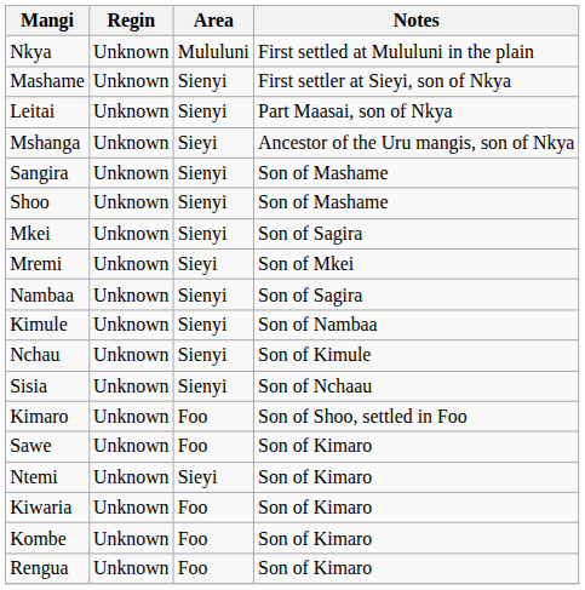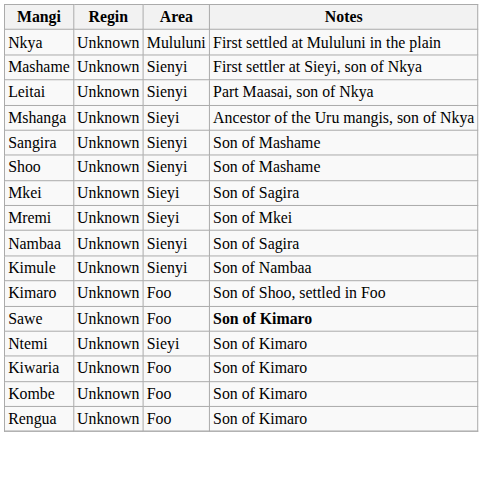 <table class=wikitable style=height:1em;>
 <tr>
 <th>Mangi</th>
 <th>Regin</th>
 <th>Area</th>
 <th>Notes</th>
 </tr>
 <tr>
 <td>Nkya</td>
 <td>Unknown</td>
 <td>Mululuni</td>
 <td>First settled at Mululuni in the plain</td>
 </tr>
 <tr>
 <td>Mashame</td>
 <td>Unknown</td>
 <td>Sienyi</td>
 <td>First settler at Sieyi, son of Nkya</td>
 </tr>
 <tr>
 <td>Leitai</td>
 <td>Unknown</td>
 <td>Sienyi</td>
 <td>Part Maasai, son of Nkya</td>
 </tr>
 <tr>
 <td>Mshanga</td>
 <td>Unknown</td>
 <td>Sieyi</td>
 <td>Ancestor of the Uru mangis, son of Nkya</td>
 </tr>
 <tr>
 <td>Sangira</td>
 <td>Unknown</td>
 <td>Sienyi</td>
 <td>Son of Mashame</td>
 </tr>
 <tr>
 <td>Shoo</td>
 <td>Unknown</td>
 <td>Sienyi</td>
 <td>Son of Mashame</td>
 </tr>
 <tr>
 <td>Mkei</td>
 <td>Unknown</td>
-<td>Sienyi</td>
+<td>Sieyi</td>
 <td>Son of Sagira</td>
 </tr>
 <tr>
 <td>Mremi</td>
 <td>Unknown</td>
 <td>Sieyi</td>
 <td>Son of Mkei</td>
 </tr>
 <tr>
 <td>Nambaa</td>
 <td>Unknown</td>
 <td>Sienyi</td>
 <td>Son of Sagira</td>
 </tr>
 <tr>
 <td>Kimule</td>
 <td>Unknown</td>
 <td>Sienyi</td>
 <td>Son of Nambaa</td>
 </tr>
 <tr>
-<td>Nchau</td>
-<td>Unknown</td>
-<td>Sienyi</td>
-<td>Son of Kimule</td>
-</tr>
-<tr>
-<td>Sisia</td>
-<td>Unknown</td>
-<td>Sienyi</td>
-<td>Son of Nchaau</td>
-</tr>
-<tr>
 <td>Kimaro</td>
 <td>Unknown</td>
 <td>Foo</td>
 <td>Son of Shoo, settled in Foo</td>
 </tr>
 <tr>
 <td>Sawe</td>
 <td>Unknown</td>
 <td>Foo</td>
-<td>Son of Kimaro</td>
+<td><strong>Son of Kimaro</strong></td>
 </tr>
 <tr>
 <td>Ntemi</td>
 <td>Unknown</td>
 <td>Sieyi</td>
 <td>Son of Kimaro</td>
 </tr>
 <tr>
 <td>Kiwaria</td>
 <td>Unknown</td>
 <td>Foo</td>
 <td>Son of Kimaro</td>
 </tr>
 <tr>
 <td>Kombe</td>
 <td>Unknown</td>
 <td>Foo</td>
 <td>Son of Kimaro</td>
 </tr>
 <tr>
 <td>Rengua</td>
 <td>Unknown</td>
 <td>Foo</td>
 <td>Son of Kimaro</td>
 </tr>
 <tr>
 </tr>
 </table>
